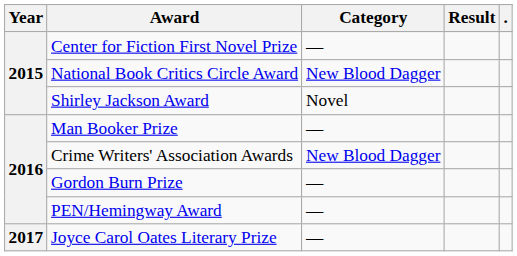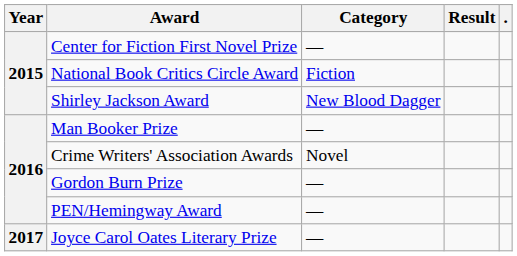 <table class="wikitable sortable">
 <tr>
 <th>Year</th>
 <th>Award</th>
 <th>Category</th>
 <th>Result</th>
 <th>.</th>
 </tr>
 <tr>
 <th rowspan=3>2015</th>
 <td><a href='#'>Center for Fiction First Novel Prize</a></td>
 <td>—</td>
 <td></td>
 <td></td>
 </tr>
 <tr>
 <td><a href='#'>National Book Critics Circle Award</a></td>
-<td><a href='#'>New Blood Dagger</a></td>
+<td><a href='#'>Fiction</a></td>
 <td></td>
 <td></td>
 </tr>
 <tr>
 <td><a href='#'>Shirley Jackson Award</a></td>
-<td>Novel</td>
+<td><a href='#'>New Blood Dagger</a></td>
 <td></td>
 <td></td>
 </tr>
 <tr>
 <th rowspan="4">2016</th>
 <td><a href='#'>Man Booker Prize</a></td>
 <td>—</td>
 <td></td>
 <td></td>
 </tr>
 <tr>
 <td>Crime Writers' Association Awards</td>
-<td><a href='#'>New Blood Dagger</a></td>
+<td>Novel</td>
 <td></td>
 <td></td>
 </tr>
 <tr>
 <td><a href='#'>Gordon Burn Prize</a></td>
 <td>—</td>
 <td></td>
 <td></td>
 </tr>
 <tr>
 <td><a href='#'>PEN/Hemingway Award</a></td>
 <td>—</td>
 <td></td>
 <td></td>
 </tr>
 <tr>
 <th>2017</th>
 <td><a href='#'>Joyce Carol Oates Literary Prize</a></td>
 <td>—</td>
 <td></td>
 <td></td>
 </tr>
 </table>
